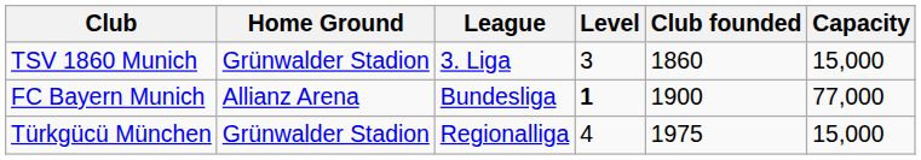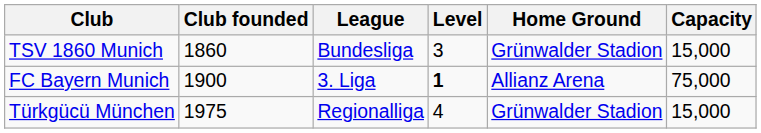 <table class="wikitable sortable">
 <tr>
 <th>Club</th>
-<th>Home Ground</th>
+<th>Club founded</th>
 <th>League</th>
 <th>Level</th>
-<th>Club founded</th>
+<th>Home Ground</th>
 <th>Capacity</th>
 </tr>
 <tr>
 <td><a href='#'>TSV 1860 Munich</a></td>
+<td>1860</td>
+<td><a href='#'>Bundesliga</a></td>
+<td>3</td>
 <td><a href='#'>Grünwalder Stadion</a></td>
-<td><a href='#'>3. Liga</a></td>
-<td>3</td>
-<td>1860</td>
 <td>15,000</td>
 </tr>
 <tr>
 <td><a href='#'>FC Bayern Munich</a></td>
+<td>1900</td>
+<td><a href='#'>3. Liga</a></td>
+<td><strong>1</strong></td>
 <td><a href='#'>Allianz Arena</a></td>
-<td><a href='#'>Bundesliga</a></td>
-<td><strong>1</strong></td>
-<td>1900</td>
-<td>77,000</td>
+<td>75,000</td>
 </tr>
 <tr>
 <td><a href='#'>Türkgücü München</a></td>
-<td><a href='#'>Grünwalder Stadion</a></td>
+<td>1975</td>
 <td><a href='#'>Regionalliga</a></td>
 <td>4</td>
-<td>1975</td>
+<td><a href='#'>Grünwalder Stadion</a></td>
 <td>15,000</td>
 </tr>
 </table>
